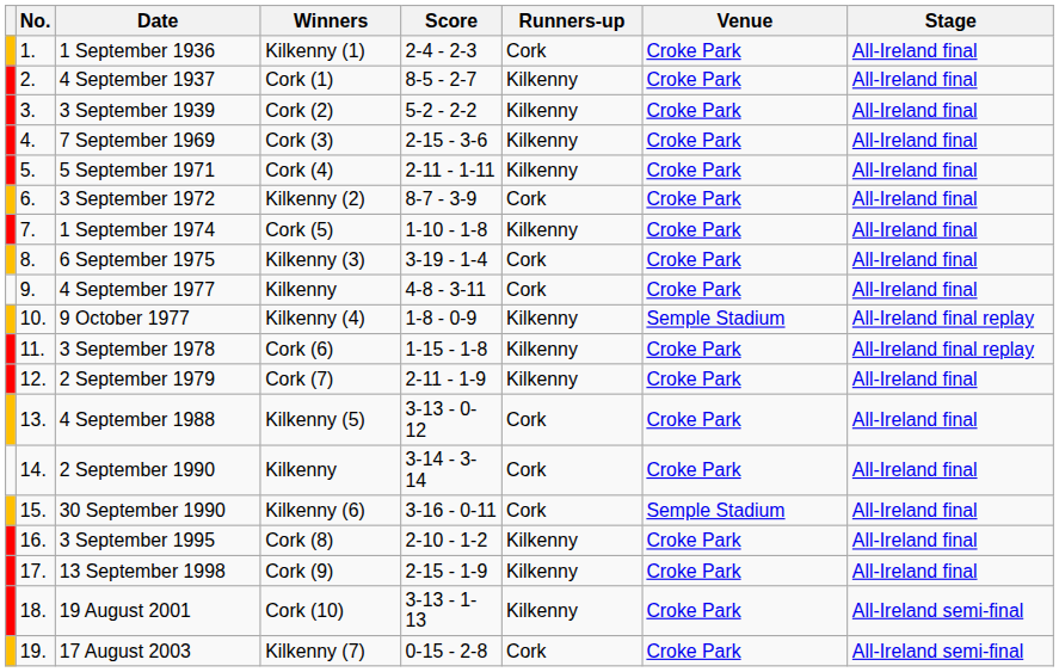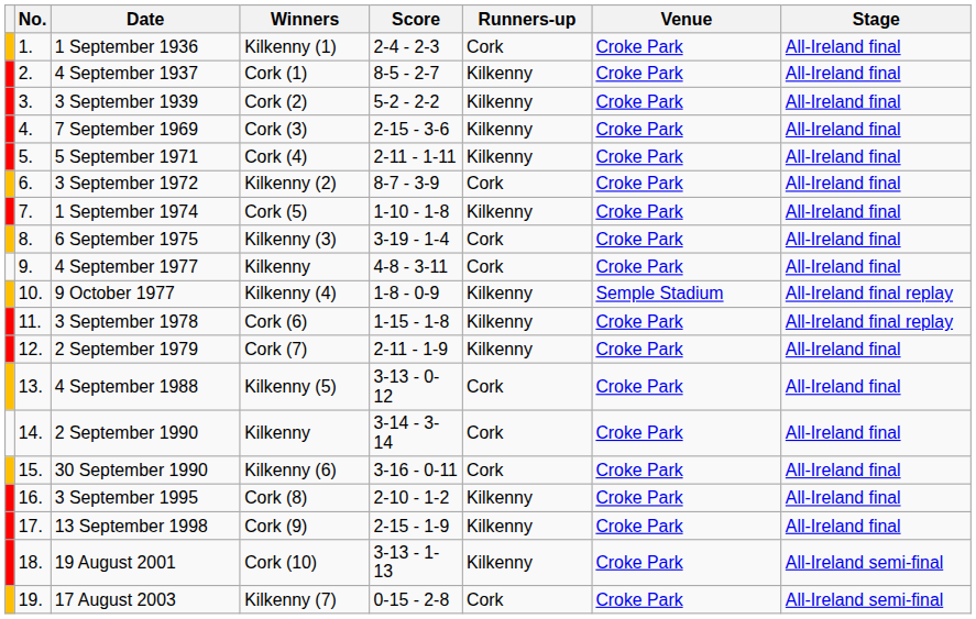 <table class="wikitable" style="font-size:90%">
 <tr>
 <th width=1></th>
 <th width=5>No.</th>
 <th width=150>Date</th>
 <th width=100>Winners</th>
 <th width=70>Score</th>
 <th width=100>Runners-up</th>
 <th width=150>Venue</th>
 <th width=150>Stage</th>
 </tr>
 <tr>
 <td style="background-color:#FFC000"></td>
 <td>1.</td>
 <td>1 September 1936</td>
 <td>Kilkenny (1)</td>
 <td>2-4 - 2-3</td>
 <td>Cork</td>
 <td><a href='#'>Croke Park</a></td>
 <td><a href='#'>All-Ireland final</a></td>
 </tr>
 <tr>
 <td style="background-color:#FF0000"></td>
 <td>2.</td>
 <td>4 September 1937</td>
 <td>Cork (1)</td>
 <td>8-5 - 2-7</td>
 <td>Kilkenny</td>
 <td><a href='#'>Croke Park</a></td>
 <td><a href='#'>All-Ireland final</a></td>
 </tr>
 <tr>
 <td style="background-color:#FF0000"></td>
 <td>3.</td>
 <td>3 September 1939</td>
 <td>Cork (2)</td>
 <td>5-2 - 2-2</td>
 <td>Kilkenny</td>
 <td><a href='#'>Croke Park</a></td>
 <td><a href='#'>All-Ireland final</a></td>
 </tr>
 <tr>
 <td style="background-color:#FF0000"></td>
 <td>4.</td>
 <td>7 September 1969</td>
 <td>Cork (3)</td>
 <td>2-15 - 3-6</td>
 <td>Kilkenny</td>
 <td><a href='#'>Croke Park</a></td>
 <td><a href='#'>All-Ireland final</a></td>
 </tr>
 <tr>
 <td style="background-color:#FF0000"></td>
 <td>5.</td>
 <td>5 September 1971</td>
 <td>Cork (4)</td>
 <td>2-11 - 1-11</td>
 <td>Kilkenny</td>
 <td><a href='#'>Croke Park</a></td>
 <td><a href='#'>All-Ireland final</a></td>
 </tr>
 <tr>
 <td style="background-color:#FFC000"></td>
 <td>6.</td>
 <td>3 September 1972</td>
 <td>Kilkenny (2)</td>
 <td>8-7 - 3-9</td>
 <td>Cork</td>
 <td><a href='#'>Croke Park</a></td>
 <td><a href='#'>All-Ireland final</a></td>
 </tr>
 <tr>
 <td style="background-color:#FF0000"></td>
 <td>7.</td>
 <td>1 September 1974</td>
 <td>Cork (5)</td>
 <td>1-10 - 1-8</td>
 <td>Kilkenny</td>
 <td><a href='#'>Croke Park</a></td>
 <td><a href='#'>All-Ireland final</a></td>
 </tr>
 <tr>
 <td style="background-color:#FFC000"></td>
 <td>8.</td>
 <td>6 September 1975</td>
 <td>Kilkenny (3)</td>
 <td>3-19 - 1-4</td>
 <td>Cork</td>
 <td><a href='#'>Croke Park</a></td>
 <td><a href='#'>All-Ireland final</a></td>
 </tr>
 <tr>
 <td></td>
 <td>9.</td>
 <td>4 September 1977</td>
 <td>Kilkenny</td>
 <td>4-8 - 3-11</td>
 <td>Cork</td>
 <td><a href='#'>Croke Park</a></td>
 <td><a href='#'>All-Ireland final</a></td>
 </tr>
 <tr>
 <td style="background-color:#FFC000"></td>
 <td>10.</td>
 <td>9 October 1977</td>
 <td>Kilkenny (4)</td>
 <td>1-8 - 0-9</td>
 <td>Kilkenny</td>
 <td><a href='#'>Semple Stadium</a></td>
 <td><a href='#'>All-Ireland final replay</a></td>
 </tr>
 <tr>
 <td style="background-color:#FF0000"></td>
 <td>11.</td>
 <td>3 September 1978</td>
 <td>Cork (6)</td>
 <td>1-15 - 1-8</td>
 <td>Kilkenny</td>
 <td><a href='#'>Croke Park</a></td>
 <td><a href='#'>All-Ireland final replay</a></td>
 </tr>
 <tr>
 <td style="background-color:#FF0000"></td>
 <td>12.</td>
 <td>2 September 1979</td>
 <td>Cork (7)</td>
 <td>2-11 - 1-9</td>
 <td>Kilkenny</td>
 <td><a href='#'>Croke Park</a></td>
 <td><a href='#'>All-Ireland final</a></td>
 </tr>
 <tr>
 <td style="background-color:#FFC000"></td>
 <td>13.</td>
 <td>4 September 1988</td>
 <td>Kilkenny (5)</td>
 <td>3-13 - 0-12</td>
 <td>Cork</td>
 <td><a href='#'>Croke Park</a></td>
 <td><a href='#'>All-Ireland final</a></td>
 </tr>
 <tr>
 <td></td>
 <td>14.</td>
 <td>2 September 1990</td>
 <td>Kilkenny</td>
 <td>3-14 - 3-14</td>
 <td>Cork</td>
 <td><a href='#'>Croke Park</a></td>
 <td><a href='#'>All-Ireland final</a></td>
 </tr>
 <tr>
 <td style="background-color:#FFC000"></td>
 <td>15.</td>
 <td>30 September 1990</td>
 <td>Kilkenny (6)</td>
 <td>3-16 - 0-11</td>
 <td>Cork</td>
-<td><a href='#'>Semple Stadium</a></td>
+<td><a href='#'>Croke Park</a></td>
 <td><a href='#'>All-Ireland final</a></td>
 </tr>
 <tr>
 <td style="background-color:#FF0000"></td>
 <td>16.</td>
 <td>3 September 1995</td>
 <td>Cork (8)</td>
 <td>2-10 - 1-2</td>
 <td>Kilkenny</td>
 <td><a href='#'>Croke Park</a></td>
 <td><a href='#'>All-Ireland final</a></td>
 </tr>
 <tr>
 <td style="background-color:#FF0000"></td>
 <td>17.</td>
 <td>13 September 1998</td>
 <td>Cork (9)</td>
 <td>2-15 - 1-9</td>
 <td>Kilkenny</td>
 <td><a href='#'>Croke Park</a></td>
 <td><a href='#'>All-Ireland final</a></td>
 </tr>
 <tr>
 <td style="background-color:#FF0000"></td>
 <td>18.</td>
 <td>19 August 2001</td>
 <td>Cork (10)</td>
 <td>3-13 - 1-13</td>
 <td>Kilkenny</td>
 <td><a href='#'>Croke Park</a></td>
 <td><a href='#'>All-Ireland semi-final</a></td>
 </tr>
 <tr>
 <td style="background-color:#FFC000"></td>
 <td>19.</td>
 <td>17 August 2003</td>
 <td>Kilkenny (7)</td>
 <td>0-15 - 2-8</td>
 <td>Cork</td>
 <td><a href='#'>Croke Park</a></td>
 <td><a href='#'>All-Ireland semi-final</a></td>
 </tr>
 </table>
